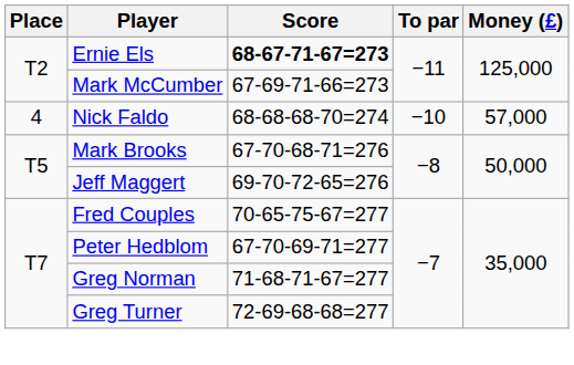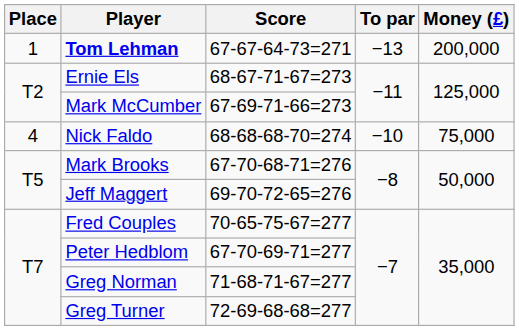 <table class="wikitable">
 <tr>
 <th>Place</th>
 <th>Player</th>
 <th>Score</th>
 <th>To par</th>
 <th>Money (<a href='#'>£</a>)</th>
 </tr>
 <tr>
+<td align="center">1</td>
+<td> <strong><a href='#'>Tom Lehman</a></strong></td>
+<td>67-67-64-73=271</td>
+<td align="center">−13</td>
+<td align=center>200,000</td>
+</tr>
+<tr>
 <td rowspan=2 align="center">T2</td>
 <td> <a href='#'>Ernie Els</a></td>
-<td><strong>68-67-71-67=273</strong></td>
+<td>68-67-71-67=273</td>
 <td rowspan=2 align="center">−11</td>
 <td rowspan=2 align=center>125,000</td>
 </tr>
 <tr>
 <td> <a href='#'>Mark McCumber</a></td>
 <td>67-69-71-66=273</td>
 </tr>
 <tr>
 <td align="center">4</td>
 <td> <a href='#'>Nick Faldo</a></td>
 <td>68-68-68-70=274</td>
 <td align="center">−10</td>
-<td align=center>57,000</td>
+<td align=center>75,000</td>
 </tr>
 <tr>
 <td rowspan=2 align="center">T5</td>
 <td> <a href='#'>Mark Brooks</a></td>
 <td>67-70-68-71=276</td>
 <td rowspan=2 align="center">−8</td>
 <td rowspan=2 align=center>50,000</td>
 </tr>
 <tr>
 <td> <a href='#'>Jeff Maggert</a></td>
 <td>69-70-72-65=276</td>
 </tr>
 <tr>
 <td rowspan=4 align="center">T7</td>
 <td> <a href='#'>Fred Couples</a></td>
 <td>70-65-75-67=277</td>
 <td rowspan=4 align="center">−7</td>
 <td rowspan=4 align=center>35,000</td>
 </tr>
 <tr>
 <td> <a href='#'>Peter Hedblom</a></td>
 <td>67-70-69-71=277</td>
 </tr>
 <tr>
 <td> <a href='#'>Greg Norman</a></td>
 <td>71-68-71-67=277</td>
 </tr>
 <tr>
 <td> <a href='#'>Greg Turner</a></td>
 <td>72-69-68-68=277</td>
 </tr>
 </table>
